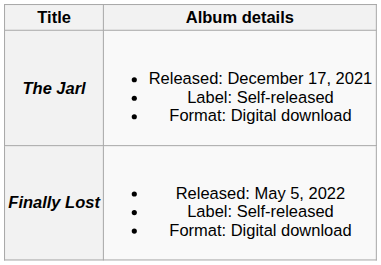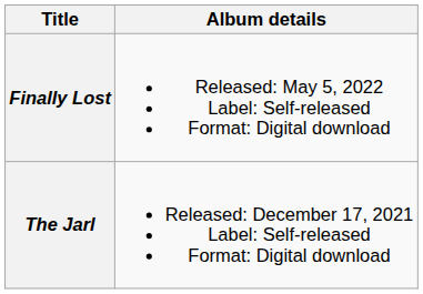 <table class="wikitable plainrowheaders" style="text-align:center;">
 <tr>
 <th scope="col">Title</th>
 <th scope="col">Album details</th>
 </tr>
 <tr>
+<th scope="row"><em>Finally Lost</em></th>
+<td><br><ul><li>Released: May 5, 2022</li><li>Label: Self-released</li><li>Format: Digital download</li></ul></td>
+</tr>
+<tr>
 <th scope="row"><em>The Jarl</em></th>
 <td><br><ul><li>Released: December 17, 2021</li><li>Label: Self-released</li><li>Format: Digital download</li></ul></td>
 </tr>
-<tr>
-<th scope="row"><em>Finally Lost</em></th>
-<td><br><ul><li>Released: May 5, 2022</li><li>Label: Self-released</li><li>Format: Digital download</li></ul></td>
-</tr>
 </table>
